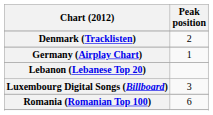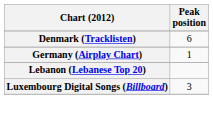 <table class="wikitable sortable plainrowheaders" style="text-align:center;">
 <tr>
 <th scope="col">Chart (2012)</th>
 <th scope="col">Peak<br>position</th>
 </tr>
 <tr>
 </tr>
 <tr>
 </tr>
 <tr>
 </tr>
 <tr>
 <th scope="row">Denmark (<a href='#'>Tracklisten</a>)</th>
-<td style="text-align:center;">2</td>
+<td style="text-align:center;">6</td>
 </tr>
 <tr>
 </tr>
 <tr>
 <th scope="row">Germany (<a href='#'>Airplay Chart</a>)</th>
 <td style="text-align:center;">1</td>
 </tr>
 <tr>
 </tr>
 <tr>
 <th scope="row">Lebanon (<a href='#'>Lebanese Top 20</a>)</th>
 <td></td>
 </tr>
 <tr>
 <th scope="row">Luxembourg Digital Songs (<em><a href='#'>Billboard</a></em>)</th>
 <td align="center">3</td>
 </tr>
 <tr>
 </tr>
 <tr>
-<th scope="row">Romania (<a href='#'>Romanian Top 100</a>)</th>
-<td style="text-align:center;">6</td>
-</tr>
-<tr>
 </tr>
 <tr>
 </tr>
 <tr>
 </tr>
 <tr>
 </tr>
 <tr>
 </tr>
 </table>
